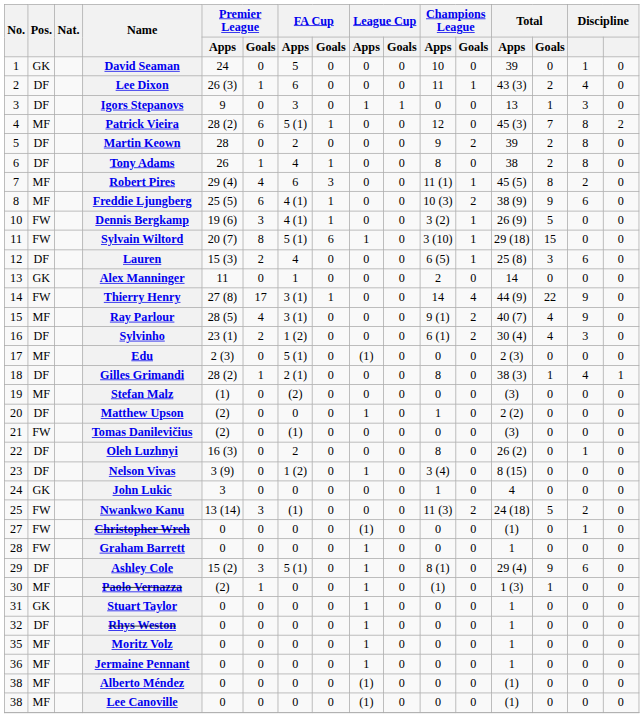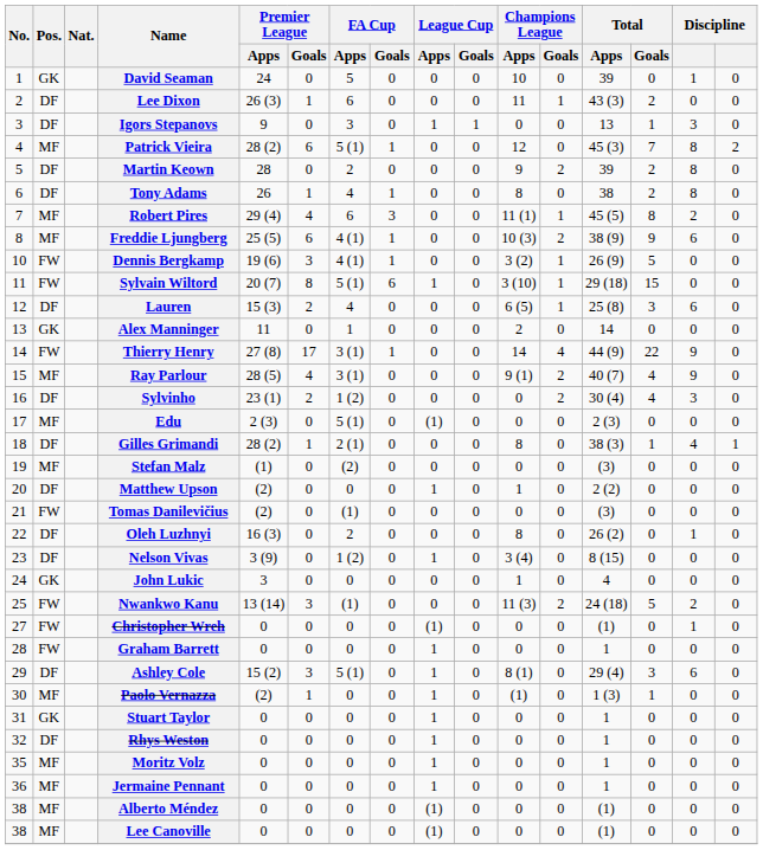 <table class="wikitable plainrowheaders" style="text-align:center">
 <tr>
 <th rowspan="2">No.</th>
 <th rowspan="2">Pos.</th>
 <th rowspan="2">Nat.</th>
 <th rowspan="2" width="150">Name</th>
 <th colspan="2" width="86"><a href='#'>Premier League</a></th>
 <th colspan="2" width="86"><a href='#'>FA Cup</a></th>
 <th colspan="2" width="86"><a href='#'>League Cup</a></th>
 <th colspan="2" width="86"><a href='#'>Champions League</a></th>
 <th colspan="2" width="86">Total</th>
 <th colspan="2" width="86">Discipline</th>
 </tr>
 <tr>
 <th>Apps</th>
 <th>Goals</th>
 <th>Apps</th>
 <th>Goals</th>
 <th>Apps</th>
 <th>Goals</th>
 <th>Apps</th>
 <th>Goals</th>
 <th>Apps</th>
 <th>Goals</th>
 <th></th>
 <th></th>
 </tr>
 <tr>
 <td>1</td>
 <td>GK</td>
 <td></td>
 <th scope="row"><a href='#'>David Seaman</a></th>
 <td>24</td>
 <td>0</td>
 <td>5</td>
 <td>0</td>
 <td>0</td>
 <td>0</td>
 <td>10</td>
 <td>0</td>
 <td>39</td>
 <td>0</td>
 <td>1</td>
 <td>0</td>
 </tr>
 <tr>
 <td>2</td>
 <td>DF</td>
 <td></td>
 <th scope="row"><a href='#'>Lee Dixon</a></th>
 <td>26 (3)</td>
 <td>1</td>
 <td>6</td>
 <td>0</td>
 <td>0</td>
 <td>0</td>
 <td>11</td>
 <td>1</td>
 <td>43 (3)</td>
 <td>2</td>
-<td>4</td>
+<td>0</td>
 <td>0</td>
 </tr>
 <tr>
 <td>3</td>
 <td>DF</td>
 <td></td>
 <th scope="row"><a href='#'>Igors Stepanovs</a></th>
 <td>9</td>
 <td>0</td>
 <td>3</td>
 <td>0</td>
 <td>1</td>
 <td>1</td>
 <td>0</td>
 <td>0</td>
 <td>13</td>
 <td>1</td>
 <td>3</td>
 <td>0</td>
 </tr>
 <tr>
 <td>4</td>
 <td>MF</td>
 <td></td>
 <th scope="row"><a href='#'>Patrick Vieira</a></th>
 <td>28 (2)</td>
 <td>6</td>
 <td>5 (1)</td>
 <td>1</td>
 <td>0</td>
 <td>0</td>
 <td>12</td>
 <td>0</td>
 <td>45 (3)</td>
 <td>7</td>
 <td>8</td>
 <td>2</td>
 </tr>
 <tr>
 <td>5</td>
 <td>DF</td>
 <td></td>
 <th scope="row"><a href='#'>Martin Keown</a></th>
 <td>28</td>
 <td>0</td>
 <td>2</td>
 <td>0</td>
 <td>0</td>
 <td>0</td>
 <td>9</td>
 <td>2</td>
 <td>39</td>
 <td>2</td>
 <td>8</td>
 <td>0</td>
 </tr>
 <tr>
 <td>6</td>
 <td>DF</td>
 <td></td>
 <th scope="row"><a href='#'>Tony Adams</a></th>
 <td>26</td>
 <td>1</td>
 <td>4</td>
 <td>1</td>
 <td>0</td>
 <td>0</td>
 <td>8</td>
 <td>0</td>
 <td>38</td>
 <td>2</td>
 <td>8</td>
 <td>0</td>
 </tr>
 <tr>
 <td>7</td>
 <td>MF</td>
 <td></td>
 <th scope="row"><a href='#'>Robert Pires</a></th>
 <td>29 (4)</td>
 <td>4</td>
 <td>6</td>
 <td>3</td>
 <td>0</td>
 <td>0</td>
 <td>11 (1)</td>
 <td>1</td>
 <td>45 (5)</td>
 <td>8</td>
 <td>2</td>
 <td>0</td>
 </tr>
 <tr>
 <td>8</td>
 <td>MF</td>
 <td></td>
 <th scope="row"><a href='#'>Freddie Ljungberg</a></th>
 <td>25 (5)</td>
 <td>6</td>
 <td>4 (1)</td>
 <td>1</td>
 <td>0</td>
 <td>0</td>
 <td>10 (3)</td>
 <td>2</td>
 <td>38 (9)</td>
 <td>9</td>
 <td>6</td>
 <td>0</td>
 </tr>
 <tr>
 <td>10</td>
 <td>FW</td>
 <td></td>
 <th scope="row"><a href='#'>Dennis Bergkamp</a></th>
 <td>19 (6)</td>
 <td>3</td>
 <td>4 (1)</td>
 <td>1</td>
 <td>0</td>
 <td>0</td>
 <td>3 (2)</td>
 <td>1</td>
 <td>26 (9)</td>
 <td>5</td>
 <td>0</td>
 <td>0</td>
 </tr>
 <tr>
 <td>11</td>
 <td>FW</td>
 <td></td>
 <th scope="row"><a href='#'>Sylvain Wiltord</a></th>
 <td>20 (7)</td>
 <td>8</td>
 <td>5 (1)</td>
 <td>6</td>
 <td>1</td>
 <td>0</td>
 <td>3 (10)</td>
 <td>1</td>
 <td>29 (18)</td>
 <td>15</td>
 <td>0</td>
 <td>0</td>
 </tr>
 <tr>
 <td>12</td>
 <td>DF</td>
 <td></td>
 <th scope="row"><a href='#'>Lauren</a></th>
 <td>15 (3)</td>
 <td>2</td>
 <td>4</td>
 <td>0</td>
 <td>0</td>
 <td>0</td>
 <td>6 (5)</td>
 <td>1</td>
 <td>25 (8)</td>
 <td>3</td>
 <td>6</td>
 <td>0</td>
 </tr>
 <tr>
 <td>13</td>
 <td>GK</td>
 <td></td>
 <th scope="row"><a href='#'>Alex Manninger</a></th>
 <td>11</td>
 <td>0</td>
 <td>1</td>
 <td>0</td>
 <td>0</td>
 <td>0</td>
 <td>2</td>
 <td>0</td>
 <td>14</td>
 <td>0</td>
 <td>0</td>
 <td>0</td>
 </tr>
 <tr>
 <td>14</td>
 <td>FW</td>
 <td></td>
 <th scope="row"><a href='#'>Thierry Henry</a></th>
 <td>27 (8)</td>
 <td>17</td>
 <td>3 (1)</td>
 <td>1</td>
 <td>0</td>
 <td>0</td>
 <td>14</td>
 <td>4</td>
 <td>44 (9)</td>
 <td>22</td>
 <td>9</td>
 <td>0</td>
 </tr>
 <tr>
 <td>15</td>
 <td>MF</td>
 <td></td>
 <th scope="row"><a href='#'>Ray Parlour</a></th>
 <td>28 (5)</td>
 <td>4</td>
 <td>3 (1)</td>
 <td>0</td>
 <td>0</td>
 <td>0</td>
 <td>9 (1)</td>
 <td>2</td>
 <td>40 (7)</td>
 <td>4</td>
 <td>9</td>
 <td>0</td>
 </tr>
 <tr>
 <td>16</td>
 <td>DF</td>
 <td></td>
 <th scope="row"><a href='#'>Sylvinho</a></th>
 <td>23 (1)</td>
 <td>2</td>
 <td>1 (2)</td>
 <td>0</td>
 <td>0</td>
 <td>0</td>
-<td>6 (1)</td>
+<td>0</td>
 <td>2</td>
 <td>30 (4)</td>
 <td>4</td>
 <td>3</td>
 <td>0</td>
 </tr>
 <tr>
 <td>17</td>
 <td>MF</td>
 <td></td>
 <th scope="row"><a href='#'>Edu</a></th>
 <td>2 (3)</td>
 <td>0</td>
 <td>5 (1)</td>
 <td>0</td>
 <td>(1)</td>
 <td>0</td>
 <td>0</td>
 <td>0</td>
 <td>2 (3)</td>
 <td>0</td>
 <td>0</td>
 <td>0</td>
 </tr>
 <tr>
 <td>18</td>
 <td>DF</td>
 <td></td>
 <th scope="row"><a href='#'>Gilles Grimandi</a></th>
 <td>28 (2)</td>
 <td>1</td>
 <td>2 (1)</td>
 <td>0</td>
 <td>0</td>
 <td>0</td>
 <td>8</td>
 <td>0</td>
 <td>38 (3)</td>
 <td>1</td>
 <td>4</td>
 <td>1</td>
 </tr>
 <tr>
 <td>19</td>
 <td>MF</td>
 <td></td>
 <th scope="row"><a href='#'>Stefan Malz</a></th>
 <td>(1)</td>
 <td>0</td>
 <td>(2)</td>
 <td>0</td>
 <td>0</td>
 <td>0</td>
 <td>0</td>
 <td>0</td>
 <td>(3)</td>
 <td>0</td>
 <td>0</td>
 <td>0</td>
 </tr>
 <tr>
 <td>20</td>
 <td>DF</td>
 <td></td>
 <th scope="row"><a href='#'>Matthew Upson</a></th>
 <td>(2)</td>
 <td>0</td>
 <td>0</td>
 <td>0</td>
 <td>1</td>
 <td>0</td>
 <td>1</td>
 <td>0</td>
 <td>2 (2)</td>
 <td>0</td>
 <td>0</td>
 <td>0</td>
 </tr>
 <tr>
 <td>21</td>
 <td>FW</td>
 <td></td>
 <th scope="row"><a href='#'>Tomas Danilevičius</a></th>
 <td>(2)</td>
 <td>0</td>
 <td>(1)</td>
 <td>0</td>
 <td>0</td>
 <td>0</td>
 <td>0</td>
 <td>0</td>
 <td>(3)</td>
 <td>0</td>
 <td>0</td>
 <td>0</td>
 </tr>
 <tr>
 <td>22</td>
 <td>DF</td>
 <td></td>
 <th scope="row"><a href='#'>Oleh Luzhnyi</a></th>
 <td>16 (3)</td>
 <td>0</td>
 <td>2</td>
 <td>0</td>
 <td>0</td>
 <td>0</td>
 <td>8</td>
 <td>0</td>
 <td>26 (2)</td>
 <td>0</td>
 <td>1</td>
 <td>0</td>
 </tr>
 <tr>
 <td>23</td>
 <td>DF</td>
 <td></td>
 <th scope="row"><a href='#'>Nelson Vivas</a></th>
 <td>3 (9)</td>
 <td>0</td>
 <td>1 (2)</td>
 <td>0</td>
 <td>1</td>
 <td>0</td>
 <td>3 (4)</td>
 <td>0</td>
 <td>8 (15)</td>
 <td>0</td>
 <td>0</td>
 <td>0</td>
 </tr>
 <tr>
 <td>24</td>
 <td>GK</td>
 <td></td>
 <th scope="row"><a href='#'>John Lukic</a></th>
 <td>3</td>
 <td>0</td>
 <td>0</td>
 <td>0</td>
 <td>0</td>
 <td>0</td>
 <td>1</td>
 <td>0</td>
 <td>4</td>
 <td>0</td>
 <td>0</td>
 <td>0</td>
 </tr>
 <tr>
 <td>25</td>
 <td>FW</td>
 <td></td>
 <th scope="row"><a href='#'>Nwankwo Kanu</a></th>
 <td>13 (14)</td>
 <td>3</td>
 <td>(1)</td>
 <td>0</td>
 <td>0</td>
 <td>0</td>
 <td>11 (3)</td>
 <td>2</td>
 <td>24 (18)</td>
 <td>5</td>
 <td>2</td>
 <td>0</td>
 </tr>
 <tr>
 <td>27</td>
 <td>FW</td>
 <td></td>
 <th scope="row"><s><a href='#'>Christopher Wreh</a></s> </th>
 <td>0</td>
 <td>0</td>
 <td>0</td>
 <td>0</td>
 <td>(1)</td>
 <td>0</td>
 <td>0</td>
 <td>0</td>
 <td>(1)</td>
 <td>0</td>
 <td>1</td>
 <td>0</td>
 </tr>
 <tr>
 <td>28</td>
 <td>FW</td>
 <td></td>
 <th scope="row"><a href='#'>Graham Barrett</a></th>
 <td>0</td>
 <td>0</td>
 <td>0</td>
 <td>0</td>
 <td>1</td>
 <td>0</td>
 <td>0</td>
 <td>0</td>
 <td>1</td>
 <td>0</td>
 <td>0</td>
 <td>0</td>
 </tr>
 <tr>
 <td>29</td>
 <td>DF</td>
 <td></td>
 <th scope="row"><a href='#'>Ashley Cole</a></th>
 <td>15 (2)</td>
 <td>3</td>
 <td>5 (1)</td>
 <td>0</td>
 <td>1</td>
 <td>0</td>
 <td>8 (1)</td>
 <td>0</td>
 <td>29 (4)</td>
-<td>9</td>
+<td>3</td>
 <td>6</td>
 <td>0</td>
 </tr>
 <tr>
 <td>30</td>
 <td>MF</td>
 <td></td>
 <th scope="row"><s><a href='#'>Paolo Vernazza</a></s> </th>
 <td>(2)</td>
 <td>1</td>
 <td>0</td>
 <td>0</td>
 <td>1</td>
 <td>0</td>
 <td>(1)</td>
 <td>0</td>
 <td>1 (3)</td>
 <td>1</td>
 <td>0</td>
 <td>0</td>
 </tr>
 <tr>
 <td>31</td>
 <td>GK</td>
 <td></td>
 <th scope="row"><a href='#'>Stuart Taylor</a></th>
 <td>0</td>
 <td>0</td>
 <td>0</td>
 <td>0</td>
 <td>1</td>
 <td>0</td>
 <td>0</td>
 <td>0</td>
 <td>1</td>
 <td>0</td>
 <td>0</td>
 <td>0</td>
 </tr>
 <tr>
 <td>32</td>
 <td>DF</td>
 <td></td>
 <th scope="row"><s><a href='#'>Rhys Weston</a></s> </th>
 <td>0</td>
 <td>0</td>
 <td>0</td>
 <td>0</td>
 <td>1</td>
 <td>0</td>
 <td>0</td>
 <td>0</td>
 <td>1</td>
 <td>0</td>
 <td>0</td>
 <td>0</td>
 </tr>
 <tr>
 <td>35</td>
 <td>MF</td>
 <td></td>
 <th scope="row"><a href='#'>Moritz Volz</a></th>
 <td>0</td>
 <td>0</td>
 <td>0</td>
 <td>0</td>
 <td>1</td>
 <td>0</td>
 <td>0</td>
 <td>0</td>
 <td>1</td>
 <td>0</td>
 <td>0</td>
 <td>0</td>
 </tr>
 <tr>
 <td>36</td>
 <td>MF</td>
 <td></td>
 <th scope="row"><a href='#'>Jermaine Pennant</a></th>
 <td>0</td>
 <td>0</td>
 <td>0</td>
 <td>0</td>
 <td>1</td>
 <td>0</td>
 <td>0</td>
 <td>0</td>
 <td>1</td>
 <td>0</td>
 <td>0</td>
 <td>0</td>
 </tr>
 <tr>
 <td>38</td>
 <td>MF</td>
 <td></td>
 <th scope="row"><a href='#'>Alberto Méndez</a></th>
 <td>0</td>
 <td>0</td>
 <td>0</td>
 <td>0</td>
 <td>(1)</td>
 <td>0</td>
 <td>0</td>
 <td>0</td>
 <td>(1)</td>
 <td>0</td>
 <td>0</td>
 <td>0</td>
 </tr>
 <tr>
 <td>38</td>
 <td>MF</td>
 <td></td>
 <th scope="row"><a href='#'>Lee Canoville</a></th>
 <td>0</td>
 <td>0</td>
 <td>0</td>
 <td>0</td>
 <td>(1)</td>
 <td>0</td>
 <td>0</td>
 <td>0</td>
 <td>(1)</td>
 <td>0</td>
 <td>0</td>
 <td>0</td>
 </tr>
 <tr>
 </tr>
 </table>
